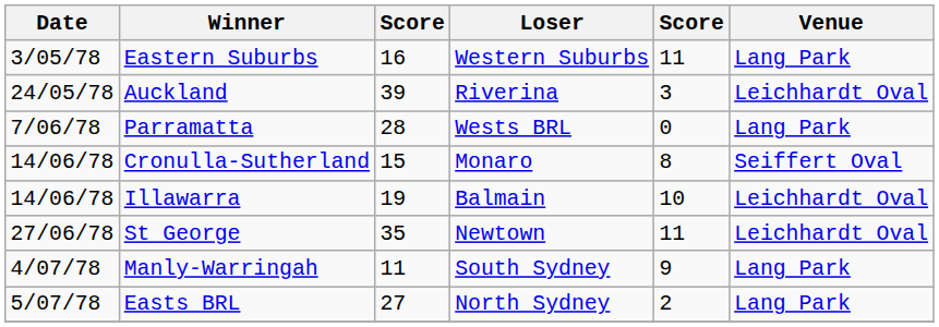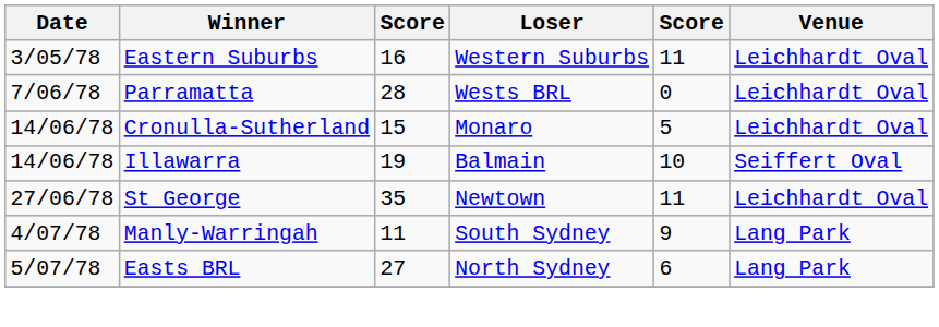 <table class="wikitable">
 <tr>
 <th>Date</th>
 <th>Winner</th>
 <th>Score</th>
 <th>Loser</th>
 <th>Score</th>
 <th>Venue</th>
 </tr>
 <tr>
 <td>3/05/78</td>
 <td><a href='#'>Eastern Suburbs</a></td>
 <td>16</td>
 <td><a href='#'>Western Suburbs</a></td>
 <td>11</td>
-<td><a href='#'>Lang Park</a></td>
-</tr>
-<tr>
-<td>24/05/78</td>
-<td><a href='#'>Auckland</a></td>
-<td>39</td>
-<td><a href='#'>Riverina</a></td>
-<td>3</td>
 <td><a href='#'>Leichhardt Oval</a></td>
 </tr>
 <tr>
 <td>7/06/78</td>
 <td><a href='#'>Parramatta</a></td>
 <td>28</td>
 <td><a href='#'>Wests BRL</a></td>
 <td>0</td>
-<td><a href='#'>Lang Park</a></td>
+<td><a href='#'>Leichhardt Oval</a></td>
 </tr>
 <tr>
 <td>14/06/78</td>
 <td><a href='#'>Cronulla-Sutherland</a></td>
 <td>15</td>
 <td><a href='#'>Monaro</a></td>
-<td>8</td>
-<td><a href='#'>Seiffert Oval</a></td>
+<td>5</td>
+<td><a href='#'>Leichhardt Oval</a></td>
 </tr>
 <tr>
 <td>14/06/78</td>
 <td><a href='#'>Illawarra</a></td>
 <td>19</td>
 <td><a href='#'>Balmain</a></td>
 <td>10</td>
-<td><a href='#'>Leichhardt Oval</a></td>
+<td><a href='#'>Seiffert Oval</a></td>
 </tr>
 <tr>
 <td>27/06/78</td>
 <td><a href='#'>St George</a></td>
 <td>35</td>
 <td><a href='#'>Newtown</a></td>
 <td>11</td>
 <td><a href='#'>Leichhardt Oval</a></td>
 </tr>
 <tr>
 <td>4/07/78</td>
 <td><a href='#'>Manly-Warringah</a></td>
 <td>11</td>
 <td><a href='#'>South Sydney</a></td>
 <td>9</td>
 <td><a href='#'>Lang Park</a></td>
 </tr>
 <tr>
 <td>5/07/78</td>
 <td><a href='#'>Easts BRL</a></td>
 <td>27</td>
 <td><a href='#'>North Sydney</a></td>
-<td>2</td>
+<td>6</td>
 <td><a href='#'>Lang Park</a></td>
 </tr>
 <tr>
 </tr>
 </table>
